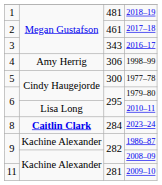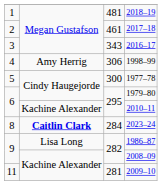 <table class="wikitable sortable" style="text-align: center">
 <tr>
 </tr>
 <tr>
 <td>1</td>
 <td rowspan=3><a href='#'>Megan Gustafson</a></td>
 <td>481</td>
 <td style="font-size:80%;"><a href='#'>2018–19</a></td>
 </tr>
 <tr>
 <td>2</td>
 <td>461</td>
 <td style="font-size:80%;"><a href='#'>2017–18</a></td>
 </tr>
 <tr>
 <td>3</td>
 <td>343</td>
 <td style="font-size:80%;"><a href='#'>2016–17</a></td>
 </tr>
 <tr>
 <td>4</td>
 <td>Amy Herrig</td>
 <td>306</td>
 <td style="font-size:80%;">1998–99</td>
 </tr>
 <tr>
 <td>5</td>
 <td rowspan=2>Cindy Haugejorde</td>
 <td>300</td>
 <td style="font-size:80%;">1977–78</td>
 </tr>
 <tr>
 <td rowspan=2>6</td>
 <td rowspan=2>295</td>
 <td style="font-size:80%;">1979–80</td>
 </tr>
 <tr>
-<td>Lisa Long</td>
+<td>Kachine Alexander</td>
 <td style="font-size:80%;"><a href='#'>2010–11</a></td>
 </tr>
 <tr>
 <td>8</td>
 <td><strong><a href='#'>Caitlin Clark</a></strong></td>
 <td>284</td>
 <td style="font-size:80%;"><a href='#'>2023–24</a></td>
 </tr>
 <tr>
 <td rowspan=2>9</td>
-<td>Kachine Alexander</td>
+<td>Lisa Long</td>
 <td rowspan=2>282</td>
 <td style="font-size:80%;"><a href='#'>1986–87</a></td>
 </tr>
 <tr>
 <td rowspan=2>Kachine Alexander</td>
 <td style="font-size:80%;"><a href='#'>2008–09</a></td>
 </tr>
 <tr>
 <td>11</td>
 <td>281</td>
 <td style="font-size:80%;"><a href='#'>2009–10</a></td>
 </tr>
 </table>
